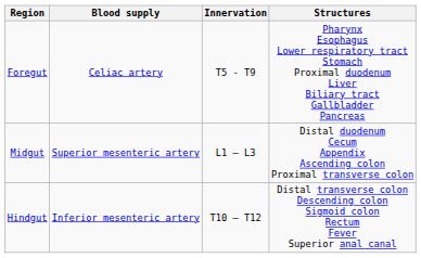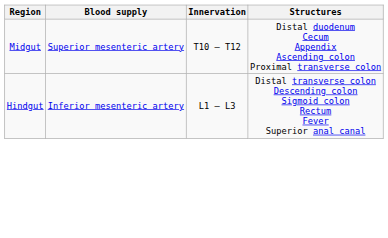 <table class="wikitable" style = "float: right; margin-left:15px; text-align:center">
 <tr>
 <th>Region</th>
 <th>Blood supply</th>
 <th>Innervation</th>
 <th>Structures</th>
 </tr>
 <tr>
-<td><a href='#'>Foregut</a></td>
-<td><a href='#'>Celiac artery</a></td>
-<td>T5 - T9</td>
-<td><a href='#'>Pharynx</a><br><a href='#'>Esophagus</a><br><a href='#'>Lower respiratory tract</a><br><a href='#'>Stomach</a><br>Proximal <a href='#'>duodenum</a><br><a href='#'>Liver</a><br><a href='#'>Biliary tract</a><br><a href='#'>Gallbladder</a><br><a href='#'>Pancreas</a></td>
-</tr>
-<tr>
 <td><a href='#'>Midgut</a></td>
 <td><a href='#'>Superior mesenteric artery</a></td>
-<td>L1 – L3</td>
+<td>T10 – T12</td>
 <td>Distal <a href='#'>duodenum</a><br><a href='#'>Cecum</a><br><a href='#'>Appendix</a><br><a href='#'>Ascending colon</a><br>Proximal <a href='#'>transverse colon</a></td>
 </tr>
 <tr>
 <td><a href='#'>Hindgut</a></td>
 <td><a href='#'>Inferior mesenteric artery</a></td>
-<td>T10 – T12</td>
+<td>L1 – L3</td>
 <td>Distal <a href='#'>transverse colon</a><br><a href='#'>Descending colon</a><br><a href='#'>Sigmoid colon</a><br><a href='#'>Rectum</a><br><a href='#'>Fever</a><br>Superior <a href='#'>anal canal</a></td>
 </tr>
 </table>
